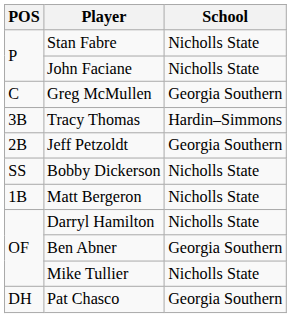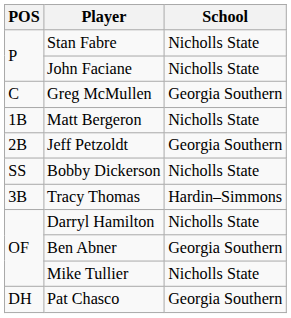 <table class=wikitable>
 <tr>
 <th>POS</th>
 <th>Player</th>
 <th>School</th>
 </tr>
 <tr>
 <td rowspan=2>P</td>
 <td>Stan Fabre</td>
 <td>Nicholls State</td>
 </tr>
 <tr>
 <td>John Faciane</td>
 <td>Nicholls State</td>
 </tr>
 <tr>
 <td>C</td>
 <td>Greg McMullen</td>
 <td>Georgia Southern</td>
 </tr>
 <tr>
-<td>3B</td>
-<td>Tracy Thomas</td>
-<td>Hardin–Simmons</td>
+<td>1B</td>
+<td>Matt Bergeron</td>
+<td>Nicholls State</td>
 </tr>
 <tr>
 <td>2B</td>
 <td>Jeff Petzoldt</td>
 <td>Georgia Southern</td>
 </tr>
 <tr>
 <td>SS</td>
 <td>Bobby Dickerson</td>
 <td>Nicholls State</td>
 </tr>
 <tr>
-<td>1B</td>
-<td>Matt Bergeron</td>
-<td>Nicholls State</td>
+<td>3B</td>
+<td>Tracy Thomas</td>
+<td>Hardin–Simmons</td>
 </tr>
 <tr>
 <td rowspan=3>OF</td>
 <td>Darryl Hamilton</td>
 <td>Nicholls State</td>
 </tr>
 <tr>
 <td>Ben Abner</td>
 <td>Georgia Southern</td>
 </tr>
 <tr>
 <td>Mike Tullier</td>
 <td>Nicholls State</td>
 </tr>
 <tr>
 <td>DH</td>
 <td>Pat Chasco</td>
 <td>Georgia Southern</td>
 </tr>
 </table>
